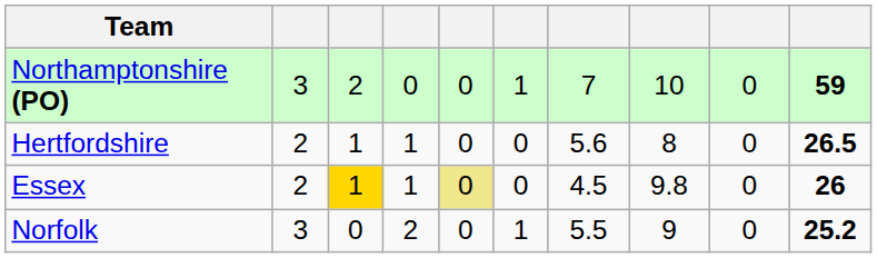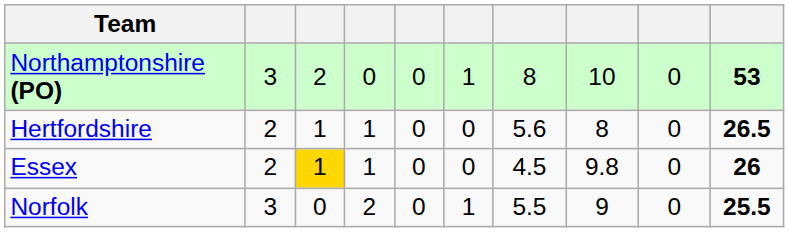 <table class="wikitable" style="text-align:center">
 <tr>
 <th width="150">Team</th>
 <th width="25"></th>
 <th width="25"></th>
 <th width="25"></th>
 <th width="25"></th>
 <th width="25"></th>
 <th width="40"></th>
 <th width="40"></th>
 <th width="40"></th>
 <th width="40"></th>
 </tr>
 <tr style="background:#cfc">
 <td style="text-align:left"><a href='#'>Northamptonshire</a> <strong>(PO)</strong></td>
 <td>3</td>
 <td>2</td>
 <td>0</td>
 <td>0</td>
 <td>1</td>
-<td>7</td>
+<td>8</td>
 <td>10</td>
 <td>0</td>
-<td><strong>59</strong></td>
+<td><strong>53</strong></td>
 </tr>
 <tr>
 <td style="text-align:left"><a href='#'>Hertfordshire</a></td>
 <td>2</td>
 <td>1</td>
 <td>1</td>
 <td>0</td>
 <td>0</td>
 <td>5.6</td>
 <td>8</td>
 <td>0</td>
 <td><strong>26.5</strong></td>
 </tr>
 <tr>
 <td style="text-align:left"><a href='#'>Essex</a></td>
 <td>2</td>
 <td style="background: gold;">1</td>
 <td>1</td>
-<td style="background: khaki;">0</td>
+<td>0</td>
 <td>0</td>
 <td>4.5</td>
 <td>9.8</td>
 <td>0</td>
 <td><strong>26</strong></td>
 </tr>
 <tr>
 <td style="text-align:left"><a href='#'>Norfolk</a></td>
 <td>3</td>
 <td>0</td>
 <td>2</td>
 <td>0</td>
 <td>1</td>
 <td>5.5</td>
 <td>9</td>
 <td>0</td>
-<td><strong>25.2</strong></td>
+<td><strong>25.5</strong></td>
 </tr>
 </table>
